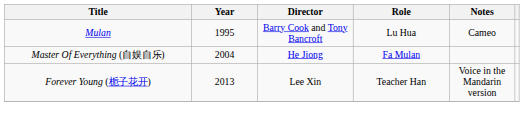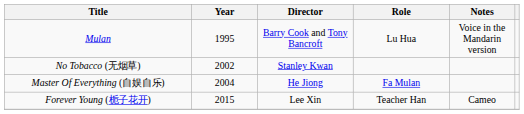 <table class="wikitable" style="text-align:center;">
 <tr>
 <th align="left" width="300px">Title</th>
 <th align="left" width="100px">Year</th>
 <th align="left" width="150px">Director</th>
 <th align="left" width="150px">Role</th>
 <th align="left" width="100px">Notes</th>
 <th></th>
 </tr>
 <tr>
 <td><em><a href='#'>Mulan</a></em></td>
 <td>1995</td>
 <td><a href='#'>Barry Cook</a> and <a href='#'>Tony Bancroft</a></td>
 <td>Lu Hua</td>
-<td>Cameo</td>
+<td>Voice in the Mandarin version</td>
+<td></td>
+</tr>
+<tr>
+<td><em>No Tobacco</em> (无烟草)</td>
+<td>2002</td>
+<td><a href='#'>Stanley Kwan</a></td>
+<td></td>
+<td></td>
 <td></td>
 </tr>
 <tr>
 <td><em>Master Of Everything</em> (自娱自乐)</td>
 <td>2004</td>
 <td><a href='#'>He Jiong</a></td>
 <td><a href='#'>Fa Mulan</a></td>
 <td></td>
 <td></td>
 </tr>
 <tr>
 <td><em>Forever Young</em> (<a href='#'>栀子花开</a>)</td>
-<td>2013</td>
+<td>2015</td>
 <td>Lee Xin</td>
 <td>Teacher Han</td>
-<td>Voice in the Mandarin version</td>
+<td>Cameo</td>
 <td></td>
 </tr>
 <tr>
 </tr>
 </table>
